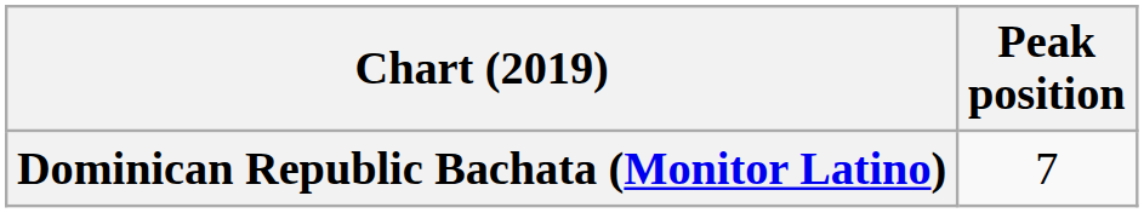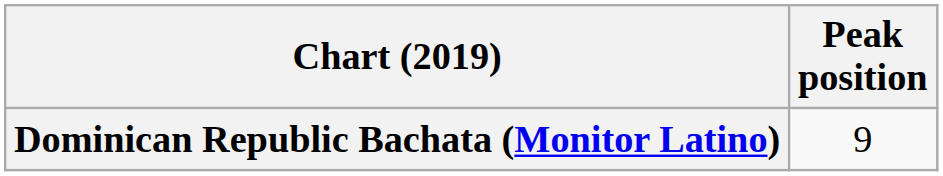 <table class="wikitable sortable plainrowheaders" style="text-align:center">
 <tr>
 <th scope="col">Chart (2019)</th>
 <th scope="col">Peak<br>position</th>
 </tr>
 <tr>
 <th scope="row">Dominican Republic Bachata (<a href='#'>Monitor Latino</a>)</th>
-<td>7</td>
+<td>9</td>
 </tr>
 </table>
